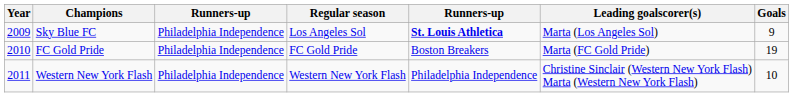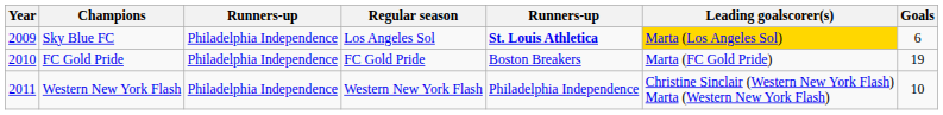 <table class="wikitable">
 <tr>
 <th>Year</th>
 <th>Champions<br></th>
 <th>Runners-up</th>
 <th>Regular season<br></th>
 <th>Runners-up</th>
 <th>Leading goalscorer(s)</th>
 <th>Goals</th>
 </tr>
 <tr>
 <td align=center><a href='#'>2009</a></td>
 <td><a href='#'>Sky Blue FC</a></td>
 <td><a href='#'>Philadelphia Independence</a></td>
 <td><a href='#'>Los Angeles Sol</a></td>
 <td><strong><a href='#'>St. Louis Athletica</a></strong></td>
-<td><a href='#'>Marta</a> (<a href='#'>Los Angeles Sol</a>)</td>
-<td align=center>9</td>
+<td style="background: gold;"><a href='#'>Marta</a> (<a href='#'>Los Angeles Sol</a>)</td>
+<td align=center>6</td>
 </tr>
 <tr>
 <td align=center><a href='#'>2010</a></td>
 <td><a href='#'>FC Gold Pride</a></td>
 <td><a href='#'>Philadelphia Independence</a></td>
 <td><a href='#'>FC Gold Pride</a></td>
 <td><a href='#'>Boston Breakers</a></td>
 <td><a href='#'>Marta</a> (<a href='#'>FC Gold Pride</a>)</td>
 <td align=center>19</td>
 </tr>
 <tr>
 <td align=center><a href='#'>2011</a></td>
 <td><a href='#'>Western New York Flash</a></td>
 <td><a href='#'>Philadelphia Independence</a></td>
 <td><a href='#'>Western New York Flash</a></td>
 <td><a href='#'>Philadelphia Independence</a></td>
 <td><a href='#'>Christine Sinclair</a> (<a href='#'>Western New York Flash</a>)<br><a href='#'>Marta</a> (<a href='#'>Western New York Flash</a>)</td>
 <td align=center>10</td>
 </tr>
 </table>
